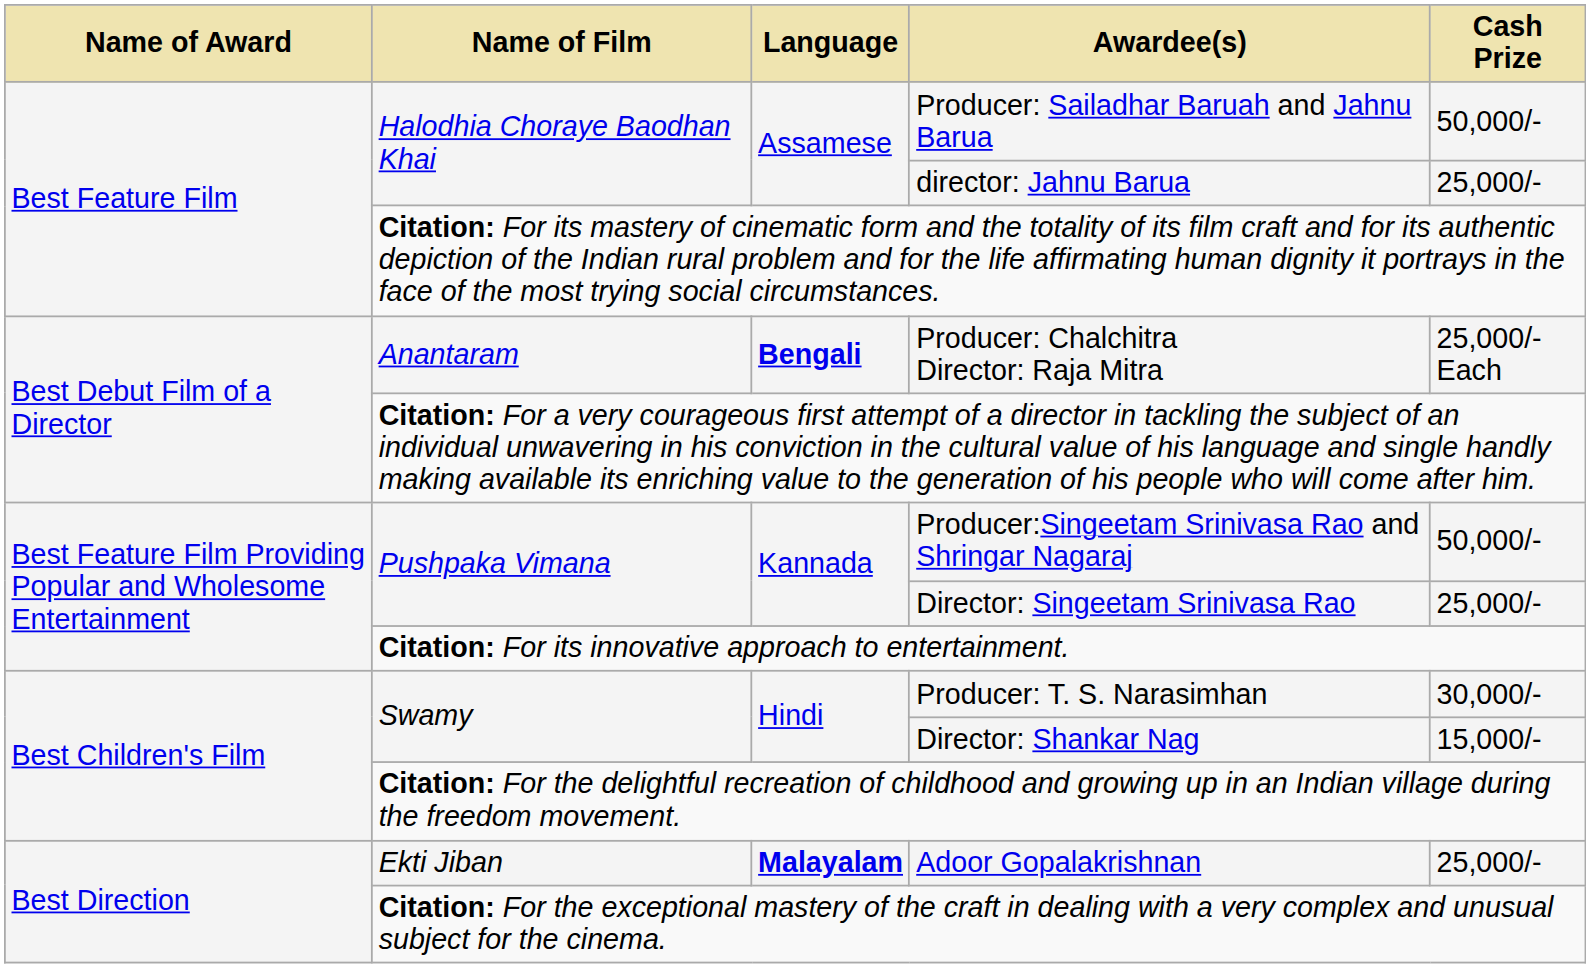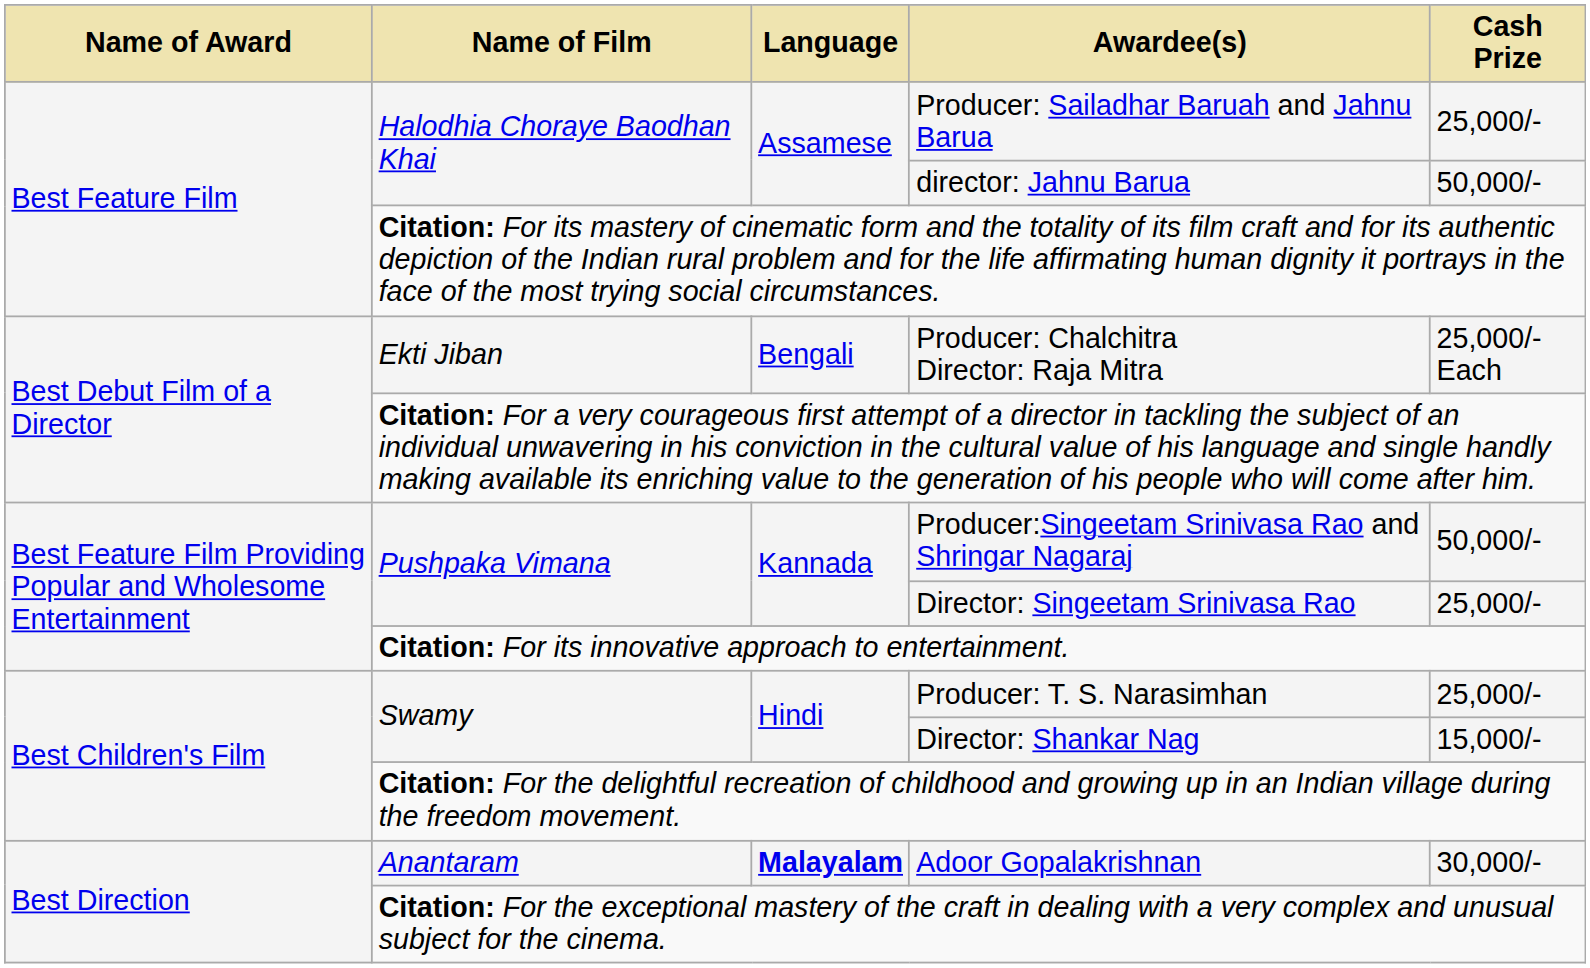 <table class="wikitable" style="width:100%;">
 <tr>
 <th style="background-color:#EFE4B0;width:24%;">Name of Award</th>
 <th style="background-color:#EFE4B0;width:25%;">Name of Film</th>
 <th style="background-color:#EFE4B0;width:7%;">Language</th>
 <th style="background-color:#EFE4B0;width:34%;">Awardee(s)</th>
 <th style="background-color:#EFE4B0;width:10%;">Cash Prize</th>
 </tr>
 <tr style="background-color:#F4F4F4">
 <td rowspan="3"><a href='#'>Best Feature Film</a></td>
 <td rowspan="2"><em><a href='#'>Halodhia Choraye Baodhan Khai</a></em></td>
 <td rowspan="2"><a href='#'>Assamese</a></td>
 <td>Producer: <a href='#'>Sailadhar Baruah</a> and <a href='#'>Jahnu Barua</a></td>
-<td> 50,000/-</td>
+<td> 25,000/-</td>
 </tr>
 <tr style="background-color:#F4F4F4">
 <td>director: <a href='#'>Jahnu Barua</a></td>
-<td> 25,000/-</td>
+<td> 50,000/-</td>
 </tr>
 <tr style="background-color:#F9F9F9">
 <td colspan="4"><strong>Citation:</strong> <em>For its mastery of cinematic form and the totality of its film craft and for its authentic depiction of the Indian rural problem and for the life affirmating human dignity it portrays in the face of the most trying social circumstances.</em></td>
 </tr>
 <tr style="background-color:#F4F4F4">
 <td rowspan="2"><a href='#'>Best Debut Film of a Director</a></td>
-<td><em><a href='#'>Anantaram</a></em></td>
-<td><strong><a href='#'>Bengali</a></strong></td>
+<td><em>Ekti Jiban</em></td>
+<td><a href='#'>Bengali</a></td>
 <td>Producer: Chalchitra<br>Director: Raja Mitra</td>
 <td> 25,000/- Each</td>
 </tr>
 <tr style="background-color:#F9F9F9">
 <td colspan="4"><strong>Citation:</strong> <em>For a very courageous first attempt of a director in tackling the subject of an individual unwavering in his conviction in the cultural value of his language and single handly making available its enriching value to the generation of his people who will come after him.</em></td>
 </tr>
 <tr style="background-color:#F4F4F4">
 <td rowspan="3"><a href='#'>Best Feature Film Providing Popular and Wholesome Entertainment</a></td>
 <td rowspan="2"><em><a href='#'>Pushpaka Vimana</a></em></td>
 <td rowspan="2"><a href='#'>Kannada</a></td>
 <td>Producer:<a href='#'>Singeetam Srinivasa Rao</a> and <a href='#'>Shringar Nagaraj</a></td>
 <td> 50,000/-</td>
 </tr>
 <tr style="background-color:#F4F4F4">
 <td>Director: <a href='#'>Singeetam Srinivasa Rao</a></td>
 <td> 25,000/-</td>
 </tr>
 <tr style="background-color:#F9F9F9">
 <td colspan="4"><strong>Citation:</strong> <em>For its innovative approach to entertainment.</em></td>
 </tr>
 <tr style="background-color:#F4F4F4">
 <td rowspan="3"><a href='#'>Best Children's Film</a></td>
 <td rowspan="2"><em>Swamy</em></td>
 <td rowspan="2"><a href='#'>Hindi</a></td>
 <td>Producer: T. S. Narasimhan</td>
-<td> 30,000/-</td>
+<td> 25,000/-</td>
 </tr>
 <tr style="background-color:#F4F4F4">
 <td>Director: <a href='#'>Shankar Nag</a></td>
 <td> 15,000/-</td>
 </tr>
 <tr style="background-color:#F9F9F9">
 <td colspan="4"><strong>Citation:</strong> <em>For the delightful recreation of childhood and growing up in an Indian village during the freedom movement.</em></td>
 </tr>
 <tr style="background-color:#F4F4F4">
 <td rowspan="2"><a href='#'>Best Direction</a></td>
-<td><em>Ekti Jiban</em></td>
+<td><em><a href='#'>Anantaram</a></em></td>
 <td><strong><a href='#'>Malayalam</a></strong></td>
 <td><a href='#'>Adoor Gopalakrishnan</a></td>
-<td> 25,000/-</td>
+<td> 30,000/-</td>
 </tr>
 <tr style="background-color:#F9F9F9">
 <td colspan="4"><strong>Citation:</strong> <em>For the exceptional mastery of the craft in dealing with a very complex and unusual subject for the cinema.</em></td>
 </tr>
 </table>
